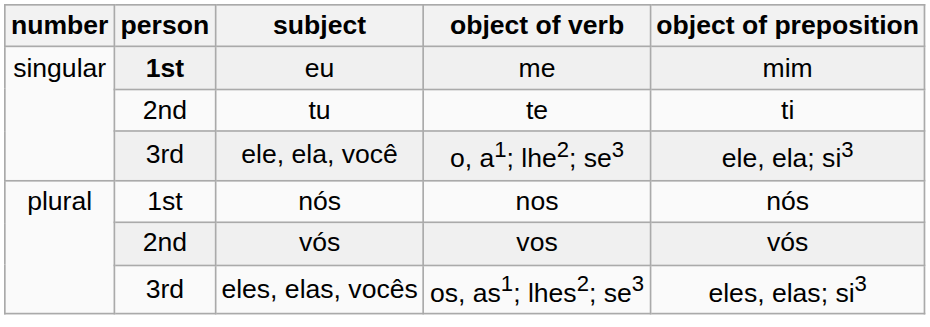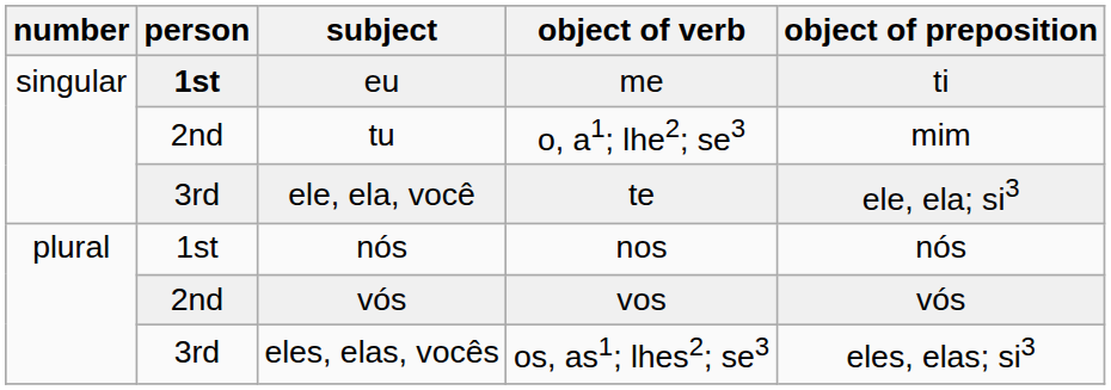 <table class="wikitable" style="text-align: center">
 <tr>
 <th>number</th>
 <th>person</th>
 <th>subject</th>
 <th>object of verb</th>
 <th>object of preposition</th>
 </tr>
 <tr style="background-color: #f0f0f0;">
 <td rowspan="3" valign="top" style="background-color: #fafafa;">singular</td>
 <td><strong>1st</strong></td>
 <td>eu</td>
 <td>me</td>
-<td>mim</td>
+<td>ti</td>
 </tr>
 <tr style="background-color: #fafafa;">
 <td>2nd</td>
 <td>tu</td>
-<td>te</td>
-<td>ti</td>
+<td>o, a<sup>1</sup>; lhe<sup>2</sup>; se<sup>3</sup></td>
+<td>mim</td>
 </tr>
 <tr style="background-color: #f0f0f0;">
 <td>3rd</td>
 <td>ele, ela, você</td>
-<td>o, a<sup>1</sup>; lhe<sup>2</sup>; se<sup>3</sup></td>
+<td>te</td>
 <td>ele, ela; si<sup>3</sup></td>
 </tr>
 <tr style="background-color: #fafafa;">
 <td rowspan="3" valign="top">plural</td>
 <td>1st</td>
 <td>nós</td>
 <td>nos</td>
 <td>nós</td>
 </tr>
 <tr style="background-color: #f0f0f0;">
 <td>2nd</td>
 <td>vós</td>
 <td>vos</td>
 <td>vós</td>
 </tr>
 <tr style="background-color: #fafafa;">
 <td>3rd</td>
 <td>eles, elas, vocês</td>
 <td>os, as<sup>1</sup>; lhes<sup>2</sup>; se<sup>3</sup></td>
 <td>eles, elas; si<sup>3</sup></td>
 </tr>
 </table>
